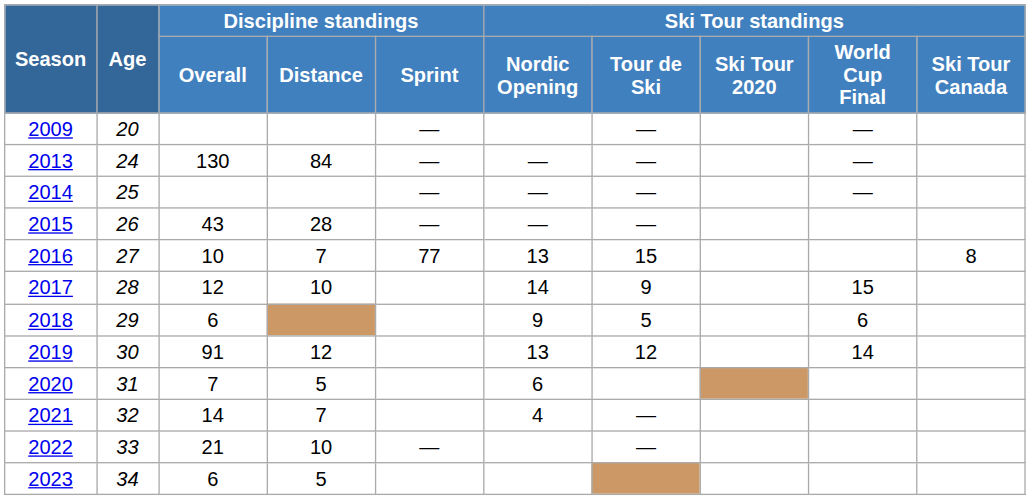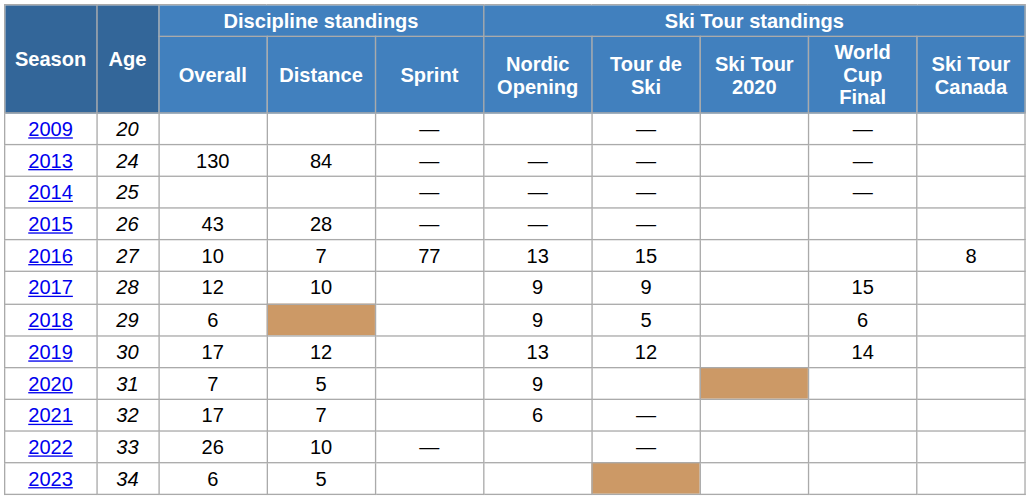 <table class="wikitable" style="font-size:95%; text-align:center; border:grey solid 1px; border-collapse:collapse; background:#ffffff;">
 <tr>
 <th style="background-color:#369; color:white; width:60px;" rowspan="2"> Season </th>
 <th style="background-color:#369; color:white; width:40px;" rowspan="2"> Age </th>
 <th style="background-color:#4180be; color:white;" colspan="3">Discipline standings</th>
 <th style="background-color:#4180be; color:white;" colspan="5">Ski Tour standings</th>
 </tr>
 <tr>
 <th style="background-color:#4180be; color:white; width:75px;">Overall</th>
 <th style="background-color:#4180be; color:white; width:75px;">Distance</th>
 <th style="background-color:#4180be; color:white; width:75px;">Sprint</th>
 <th style="background-color:#4180be; color:white; width:75px;">Nordic<br>Opening</th>
 <th style="background-color:#4180be; color:white; width:75px;">Tour de<br>Ski</th>
 <th style="background-color:#4180be; color:white; width:75px;">Ski Tour<br>2020</th>
 <th style="background-color:#4180be; color:white; width:75px;">World Cup<br>Final</th>
 <th style="background-color:#4180be; color:white; width:75px;">Ski Tour<br>Canada</th>
 </tr>
 <tr>
 <td><a href='#'>2009</a></td>
 <td><em>20</em></td>
 <td></td>
 <td></td>
 <td>—</td>
 <td></td>
 <td>—</td>
 <td></td>
 <td>—</td>
 <td></td>
 </tr>
 <tr>
 <td><a href='#'>2013</a></td>
 <td><em>24</em></td>
 <td>130</td>
 <td>84</td>
 <td>—</td>
 <td>—</td>
 <td>—</td>
 <td></td>
 <td>—</td>
 <td></td>
 </tr>
 <tr>
 <td><a href='#'>2014</a></td>
 <td><em>25</em></td>
 <td></td>
 <td></td>
 <td>—</td>
 <td>—</td>
 <td>—</td>
 <td></td>
 <td>—</td>
 <td></td>
 </tr>
 <tr>
 <td><a href='#'>2015</a></td>
 <td><em>26</em></td>
 <td>43</td>
 <td>28</td>
 <td>—</td>
 <td>—</td>
 <td>—</td>
 <td></td>
 <td></td>
 <td></td>
 </tr>
 <tr>
 <td><a href='#'>2016</a></td>
 <td><em>27</em></td>
 <td>10</td>
 <td>7</td>
 <td>77</td>
 <td>13</td>
 <td>15</td>
 <td></td>
 <td></td>
 <td>8</td>
 </tr>
 <tr>
 <td><a href='#'>2017</a></td>
 <td><em>28</em></td>
 <td>12</td>
 <td>10</td>
 <td></td>
-<td>14</td>
+<td>9</td>
 <td>9</td>
 <td></td>
 <td>15</td>
 <td></td>
 </tr>
 <tr>
 <td><a href='#'>2018</a></td>
 <td><em>29</em></td>
 <td>6</td>
 <td style="background:#c96;"></td>
 <td></td>
 <td>9</td>
 <td>5</td>
 <td></td>
 <td>6</td>
 <td></td>
 </tr>
 <tr>
 <td><a href='#'>2019</a></td>
 <td><em>30</em></td>
-<td>91</td>
+<td>17</td>
 <td>12</td>
 <td></td>
 <td>13</td>
 <td>12</td>
 <td></td>
 <td>14</td>
 <td></td>
 </tr>
 <tr>
 <td><a href='#'>2020</a></td>
 <td><em>31</em></td>
 <td>7</td>
 <td>5</td>
 <td></td>
-<td>6</td>
+<td>9</td>
 <td></td>
 <td style="background:#c96;"></td>
 <td></td>
 <td></td>
 </tr>
 <tr>
 <td><a href='#'>2021</a></td>
 <td><em>32</em></td>
-<td>14</td>
+<td>17</td>
 <td>7</td>
 <td></td>
-<td>4</td>
+<td>6</td>
 <td>—</td>
 <td></td>
 <td></td>
 <td></td>
 </tr>
 <tr>
 <td><a href='#'>2022</a></td>
 <td><em>33</em></td>
-<td>21</td>
+<td>26</td>
 <td>10</td>
 <td>—</td>
 <td></td>
 <td>—</td>
 <td></td>
 <td></td>
 <td></td>
 </tr>
 <tr>
 <td><a href='#'>2023</a></td>
 <td><em>34</em></td>
 <td>6</td>
 <td>5</td>
 <td></td>
 <td></td>
 <td style="background:#c96;"></td>
 <td></td>
 <td></td>
 <td></td>
 </tr>
 </table>
